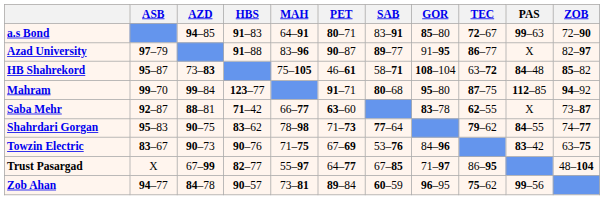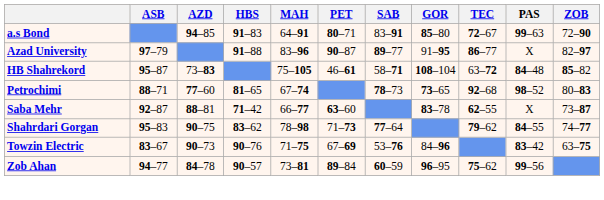 <table cellspacing="0" cellpadding="3" style="background-color: #fff5ee; font-size: 90%; text-align: center" class="wikitable">
 <tr>
 <th width=150></th>
 <th width=52><a href='#'>ASB</a></th>
 <th width=52><a href='#'>AZD</a></th>
 <th width=52><a href='#'>HBS</a></th>
 <th width=52><a href='#'>MAH</a></th>
 <th width=52><a href='#'>PET</a></th>
 <th width=52><a href='#'>SAB</a></th>
 <th width=52><a href='#'>GOR</a></th>
 <th width=52><a href='#'>TEC</a></th>
 <th width=52>PAS</th>
 <th width=52><a href='#'>ZOB</a></th>
 </tr>
 <tr>
 <td align=left><strong><a href='#'>a.s Bond</a></strong></td>
 <td bgcolor="#6495ed"></td>
 <td><strong>94</strong>–85</td>
 <td><strong>91</strong>–83</td>
 <td>64–<strong>91</strong></td>
 <td><strong>80</strong>–71</td>
 <td>83–<strong>91</strong></td>
 <td><strong>85</strong>–80</td>
 <td><strong>72</strong>–67</td>
 <td><strong>99</strong>–63</td>
 <td>72–<strong>90</strong></td>
 </tr>
 <tr>
 <td align=left><strong><a href='#'>Azad University</a></strong></td>
 <td><strong>97</strong>–79</td>
 <td bgcolor="#6495ed"></td>
 <td><strong>91</strong>–88</td>
 <td>83–<strong>96</strong></td>
 <td><strong>90</strong>–87</td>
 <td><strong>89</strong>–77</td>
 <td>91–<strong>95</strong></td>
 <td><strong>86</strong>–77</td>
 <td>X</td>
 <td>82–<strong>97</strong></td>
 </tr>
 <tr>
 <td align=left><strong><a href='#'>HB Shahrekord</a></strong></td>
 <td><strong>95</strong>–87</td>
 <td>73–<strong>83</strong></td>
 <td bgcolor="#6495ed"></td>
 <td>75–<strong>105</strong></td>
 <td>46–<strong>61</strong></td>
 <td>58–<strong>71</strong></td>
 <td><strong>108</strong>–104</td>
 <td>63–<strong>72</strong></td>
 <td><strong>84</strong>–48</td>
 <td><strong>85</strong>–82</td>
 </tr>
 <tr>
-<td align=left><strong><a href='#'>Mahram</a></strong></td>
-<td><strong>99</strong>–70</td>
-<td><strong>99</strong>–84</td>
-<td><strong>123</strong>–77</td>
+<td align=left><strong><a href='#'>Petrochimi</a></strong></td>
+<td><strong>88</strong>–71</td>
+<td><strong>77</strong>–60</td>
+<td><strong>81</strong>–65</td>
+<td>67–<strong>74</strong></td>
 <td bgcolor="#6495ed"></td>
-<td><strong>91</strong>–71</td>
-<td><strong>80</strong>–68</td>
-<td><strong>95</strong>–80</td>
-<td><strong>87</strong>–75</td>
-<td><strong>112</strong>–85</td>
-<td><strong>94</strong>–92</td>
+<td><strong>78</strong>–73</td>
+<td><strong>73</strong>–65</td>
+<td><strong>92</strong>–68</td>
+<td><strong>98</strong>–52</td>
+<td>80–<strong>83</strong></td>
 </tr>
 <tr>
 <td align=left><strong><a href='#'>Saba Mehr</a></strong></td>
 <td><strong>92</strong>–87</td>
 <td><strong>88</strong>–81</td>
 <td><strong>71</strong>–42</td>
 <td>66–<strong>77</strong></td>
 <td><strong>63</strong>–60</td>
 <td bgcolor="#6495ed"></td>
 <td><strong>83</strong>–78</td>
 <td><strong>62</strong>–55</td>
 <td>X</td>
 <td>73–<strong>87</strong></td>
 </tr>
 <tr>
 <td align=left><strong><a href='#'>Shahrdari Gorgan</a></strong></td>
 <td><strong>95</strong>–83</td>
 <td><strong>90</strong>–75</td>
 <td><strong>83</strong>–62</td>
 <td>78–<strong>98</strong></td>
 <td>71–<strong>73</strong></td>
 <td><strong>77</strong>–64</td>
 <td bgcolor="#6495ed"></td>
 <td><strong>79</strong>–62</td>
 <td><strong>84</strong>–55</td>
 <td>74–<strong>77</strong></td>
 </tr>
 <tr>
 <td align=left><strong><a href='#'>Towzin Electric</a></strong></td>
 <td><strong>83</strong>–67</td>
 <td><strong>90</strong>–73</td>
 <td><strong>90</strong>–76</td>
 <td>71–<strong>75</strong></td>
 <td>67–<strong>69</strong></td>
 <td>53–<strong>76</strong></td>
 <td>84–<strong>96</strong></td>
 <td bgcolor="#6495ed"></td>
 <td><strong>83</strong>–42</td>
 <td>63–<strong>75</strong></td>
 </tr>
 <tr>
-<td align=left><strong>Trust Pasargad</strong></td>
-<td>X</td>
-<td>67–<strong>99</strong></td>
-<td><strong>82</strong>–77</td>
-<td>55–<strong>97</strong></td>
-<td>64–<strong>77</strong></td>
-<td>67–<strong>85</strong></td>
-<td>71–<strong>97</strong></td>
-<td>86–<strong>95</strong></td>
-<td bgcolor="#6495ed"></td>
-<td>48–<strong>104</strong></td>
-</tr>
-<tr>
 <td align=left><strong><a href='#'>Zob Ahan</a></strong></td>
 <td><strong>94</strong>–77</td>
 <td><strong>84</strong>–78</td>
 <td><strong>90</strong>–57</td>
 <td>73–<strong>81</strong></td>
 <td><strong>89</strong>–84</td>
 <td><strong>60</strong>–59</td>
 <td><strong>96</strong>–95</td>
 <td><strong>75</strong>–62</td>
 <td><strong>99</strong>–56</td>
 <td bgcolor="#6495ed"></td>
 </tr>
 </table>
